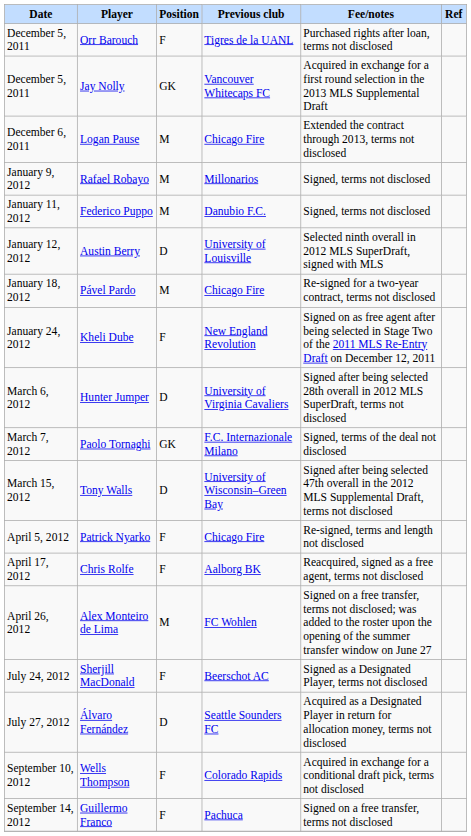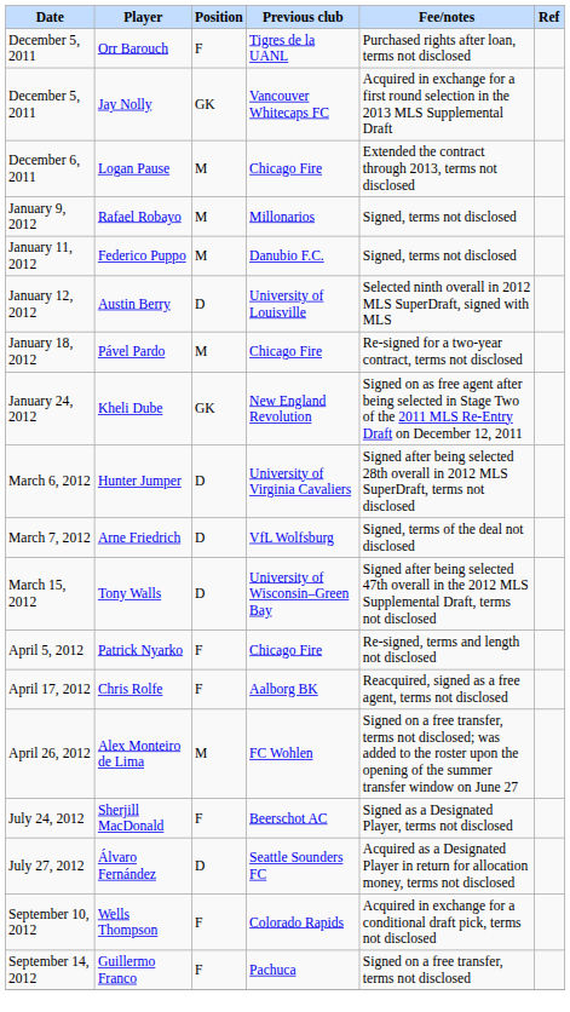 <table class="wikitable" style="text-align:left; font-size:95%;">
 <tr>
 <th style="background:#c2ddff; width:120px;">Date</th>
 <th style="background:#c2ddff; width:130px;">Player</th>
 <th style="background:#c2ddff; width:50px;">Position</th>
 <th style="background:#c2ddff; width:170px;">Previous club</th>
 <th style="background:#c2ddff; width:300px;">Fee/notes</th>
 <th style="background:#c2ddff; width:30px;">Ref</th>
 </tr>
 <tr>
 <td>December 5, 2011</td>
 <td> <a href='#'>Orr Barouch</a></td>
 <td>F</td>
 <td> <a href='#'>Tigres de la UANL</a></td>
 <td>Purchased rights after loan, terms not disclosed</td>
 <td></td>
 </tr>
 <tr>
 <td>December 5, 2011</td>
 <td> <a href='#'>Jay Nolly</a></td>
 <td>GK</td>
 <td> <a href='#'>Vancouver Whitecaps FC</a></td>
 <td>Acquired in exchange for a first round selection in the 2013 MLS Supplemental Draft</td>
 <td></td>
 </tr>
 <tr>
 <td>December 6, 2011</td>
 <td> <a href='#'>Logan Pause</a></td>
 <td>M</td>
 <td> <a href='#'>Chicago Fire</a></td>
 <td>Extended the contract through 2013, terms not disclosed</td>
 <td></td>
 </tr>
 <tr>
 <td>January 9, 2012</td>
 <td> <a href='#'>Rafael Robayo</a></td>
 <td>M</td>
 <td> <a href='#'>Millonarios</a></td>
 <td>Signed, terms not disclosed</td>
 <td></td>
 </tr>
 <tr>
 <td>January 11, 2012</td>
 <td> <a href='#'>Federico Puppo</a></td>
 <td>M</td>
 <td> <a href='#'>Danubio F.C.</a></td>
 <td>Signed, terms not disclosed</td>
 <td></td>
 </tr>
 <tr>
 <td>January 12, 2012</td>
 <td> <a href='#'>Austin Berry</a></td>
 <td>D</td>
 <td> <a href='#'>University of Louisville</a></td>
 <td>Selected ninth overall in 2012 MLS SuperDraft, signed with MLS</td>
 <td></td>
 </tr>
 <tr>
 <td>January 18, 2012</td>
 <td> <a href='#'>Pável Pardo</a></td>
 <td>M</td>
 <td> <a href='#'>Chicago Fire</a></td>
 <td>Re-signed for a two-year contract, terms not disclosed</td>
 <td></td>
 </tr>
 <tr>
 <td>January 24, 2012</td>
 <td> <a href='#'>Kheli Dube</a></td>
-<td>F</td>
+<td>GK</td>
 <td> <a href='#'>New England Revolution</a></td>
 <td>Signed on as free agent after being selected in Stage Two of the <a href='#'>2011 MLS Re-Entry Draft</a> on December 12, 2011</td>
 <td></td>
 </tr>
 <tr>
 <td>March 6, 2012</td>
 <td> <a href='#'>Hunter Jumper</a></td>
 <td>D</td>
 <td> <a href='#'>University of Virginia Cavaliers</a></td>
 <td>Signed after being selected 28th overall in 2012 MLS SuperDraft, terms not disclosed</td>
 <td></td>
 </tr>
 <tr>
 <td>March 7, 2012</td>
-<td> <a href='#'>Paolo Tornaghi</a></td>
-<td>GK</td>
-<td> <a href='#'>F.C. Internazionale Milano</a></td>
+<td> <a href='#'>Arne Friedrich</a></td>
+<td>D</td>
+<td> <a href='#'>VfL Wolfsburg</a></td>
 <td>Signed, terms of the deal not disclosed</td>
 <td></td>
 </tr>
 <tr>
 <td>March 15, 2012</td>
 <td> <a href='#'>Tony Walls</a></td>
 <td>D</td>
 <td> <a href='#'>University of Wisconsin–Green Bay</a></td>
 <td>Signed after being selected 47th overall in the 2012 MLS Supplemental Draft, terms not disclosed</td>
 <td></td>
 </tr>
 <tr>
 <td>April 5, 2012</td>
 <td> <a href='#'>Patrick Nyarko</a></td>
 <td>F</td>
 <td> <a href='#'>Chicago Fire</a></td>
 <td>Re-signed, terms and length not disclosed</td>
 <td></td>
 </tr>
 <tr>
 <td>April 17, 2012</td>
 <td> <a href='#'>Chris Rolfe</a></td>
 <td>F</td>
 <td> <a href='#'>Aalborg BK</a></td>
 <td>Reacquired, signed as a free agent, terms not disclosed</td>
 <td></td>
 </tr>
 <tr>
 <td>April 26, 2012</td>
 <td> <a href='#'>Alex Monteiro de Lima</a></td>
 <td>M</td>
 <td> <a href='#'>FC Wohlen</a></td>
 <td>Signed on a free transfer, terms not disclosed; was added to the roster upon the opening of the summer transfer window on June 27</td>
 <td></td>
 </tr>
 <tr>
 <td>July 24, 2012</td>
 <td> <a href='#'>Sherjill MacDonald</a></td>
 <td>F</td>
 <td> <a href='#'>Beerschot AC</a></td>
 <td>Signed as a Designated Player, terms not disclosed</td>
 <td></td>
 </tr>
 <tr>
 <td>July 27, 2012</td>
 <td> <a href='#'>Álvaro Fernández</a></td>
 <td>D</td>
 <td> <a href='#'>Seattle Sounders FC</a></td>
 <td>Acquired as a Designated Player in return for allocation money, terms not disclosed</td>
 <td></td>
 </tr>
 <tr>
 <td>September 10, 2012</td>
 <td> <a href='#'>Wells Thompson</a></td>
 <td>F</td>
 <td> <a href='#'>Colorado Rapids</a></td>
 <td>Acquired in exchange for a conditional draft pick, terms not disclosed</td>
 <td></td>
 </tr>
 <tr>
 <td>September 14, 2012</td>
 <td> <a href='#'>Guillermo Franco</a></td>
 <td>F</td>
 <td> <a href='#'>Pachuca</a></td>
 <td>Signed on a free transfer, terms not disclosed</td>
 <td></td>
 </tr>
 <tr>
 </tr>
 </table>
